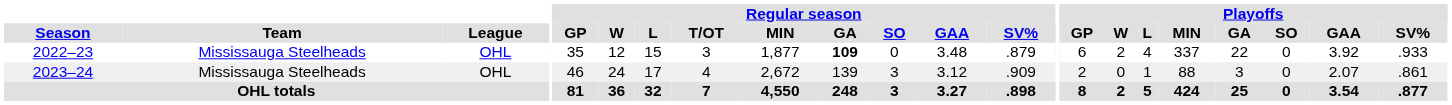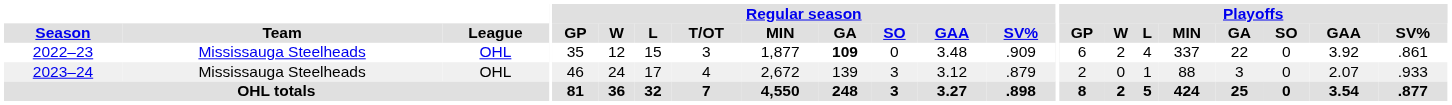 <table border="0" cellpadding="1" cellspacing="0" style="width:75%; text-align:center;">
 <tr bgcolor="#e0e0e0">
 <th colspan="3" bgcolor="#ffffff"></th>
 <th rowspan="99" bgcolor="#ffffff"></th>
 <th colspan="9" bgcolor="#e0e0e0"><a href='#'>Regular season</a></th>
 <th rowspan="99" bgcolor="#ffffff"></th>
 <th colspan="8" bgcolor="#e0e0e0"><a href='#'>Playoffs</a></th>
 </tr>
 <tr bgcolor="#e0e0e0">
 <th><a href='#'>Season</a></th>
 <th>Team</th>
 <th>League</th>
 <th>GP</th>
 <th>W</th>
 <th>L</th>
 <th>T/OT</th>
 <th>MIN</th>
 <th>GA</th>
 <th><a href='#'>SO</a></th>
 <th><a href='#'>GAA</a></th>
 <th><a href='#'>SV%</a></th>
 <th>GP</th>
 <th>W</th>
 <th>L</th>
 <th>MIN</th>
 <th>GA</th>
 <th>SO</th>
 <th>GAA</th>
 <th>SV%</th>
 </tr>
 <tr>
 <td><a href='#'>2022–23</a></td>
 <td><a href='#'>Mississauga Steelheads</a></td>
 <td><a href='#'>OHL</a></td>
 <td>35</td>
 <td>12</td>
 <td>15</td>
 <td>3</td>
 <td>1,877</td>
 <td><strong>109</strong></td>
 <td>0</td>
 <td>3.48</td>
-<td>.879</td>
+<td>.909</td>
 <td>6</td>
 <td>2</td>
 <td>4</td>
 <td>337</td>
 <td>22</td>
 <td>0</td>
 <td>3.92</td>
-<td>.933</td>
+<td>.861</td>
 </tr>
 <tr bgcolor="f0f0f0">
 <td><a href='#'>2023–24</a></td>
 <td>Mississauga Steelheads</td>
 <td>OHL</td>
 <td>46</td>
 <td>24</td>
 <td>17</td>
 <td>4</td>
 <td>2,672</td>
 <td>139</td>
 <td>3</td>
 <td>3.12</td>
-<td>.909</td>
+<td>.879</td>
 <td>2</td>
 <td>0</td>
 <td>1</td>
 <td>88</td>
 <td>3</td>
 <td>0</td>
 <td>2.07</td>
-<td>.861</td>
+<td>.933</td>
 </tr>
 <tr bgcolor="#e0e0e0">
 <th colspan="3">OHL totals</th>
 <th>81</th>
 <th>36</th>
 <th>32</th>
 <th>7</th>
 <th>4,550</th>
 <th>248</th>
 <th>3</th>
 <th>3.27</th>
 <th>.898</th>
 <th>8</th>
 <th>2</th>
 <th>5</th>
 <th>424</th>
 <th>25</th>
 <th>0</th>
 <th>3.54</th>
 <th>.877</th>
 </tr>
 </table>
